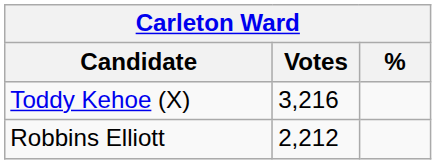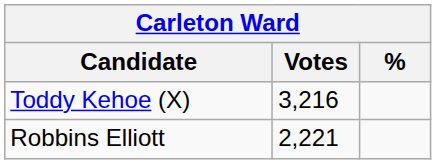 <table class="wikitable">
 <tr>
 <th colspan="3"><a href='#'>Carleton Ward</a></th>
 </tr>
 <tr>
 <th style="width: 170px">Candidate</th>
 <th style="width: 50px">Votes</th>
 <th style="width: 40px">%</th>
 </tr>
 <tr>
 <td><a href='#'>Toddy Kehoe</a> (X)</td>
 <td>3,216</td>
 <td></td>
 </tr>
 <tr>
 <td>Robbins Elliott</td>
-<td>2,212</td>
+<td>2,221</td>
 <td></td>
 </tr>
 </table>
